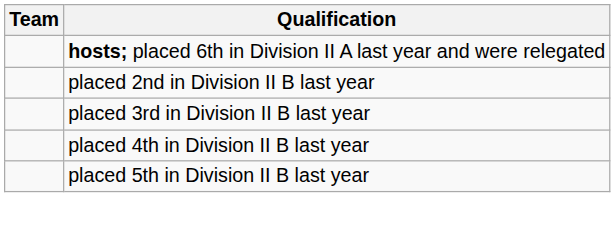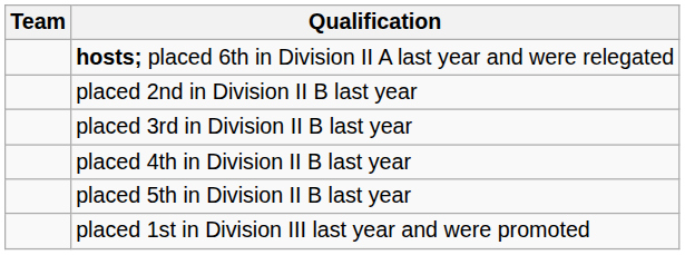 <table class="wikitable">
 <tr>
 <th>Team</th>
 <th>Qualification</th>
 </tr>
 <tr>
 <td></td>
 <td><strong>hosts;</strong> placed 6th in Division II A last year and were relegated</td>
 </tr>
 <tr>
 <td></td>
 <td>placed 2nd in Division II B last year</td>
 </tr>
 <tr>
 <td></td>
 <td>placed 3rd in Division II B last year</td>
 </tr>
 <tr>
 <td></td>
 <td>placed 4th in Division II B last year</td>
 </tr>
 <tr>
 <td></td>
 <td>placed 5th in Division II B last year</td>
 </tr>
+<tr>
+<td></td>
+<td>placed 1st in Division III last year and were promoted</td>
+</tr>
 </table>
